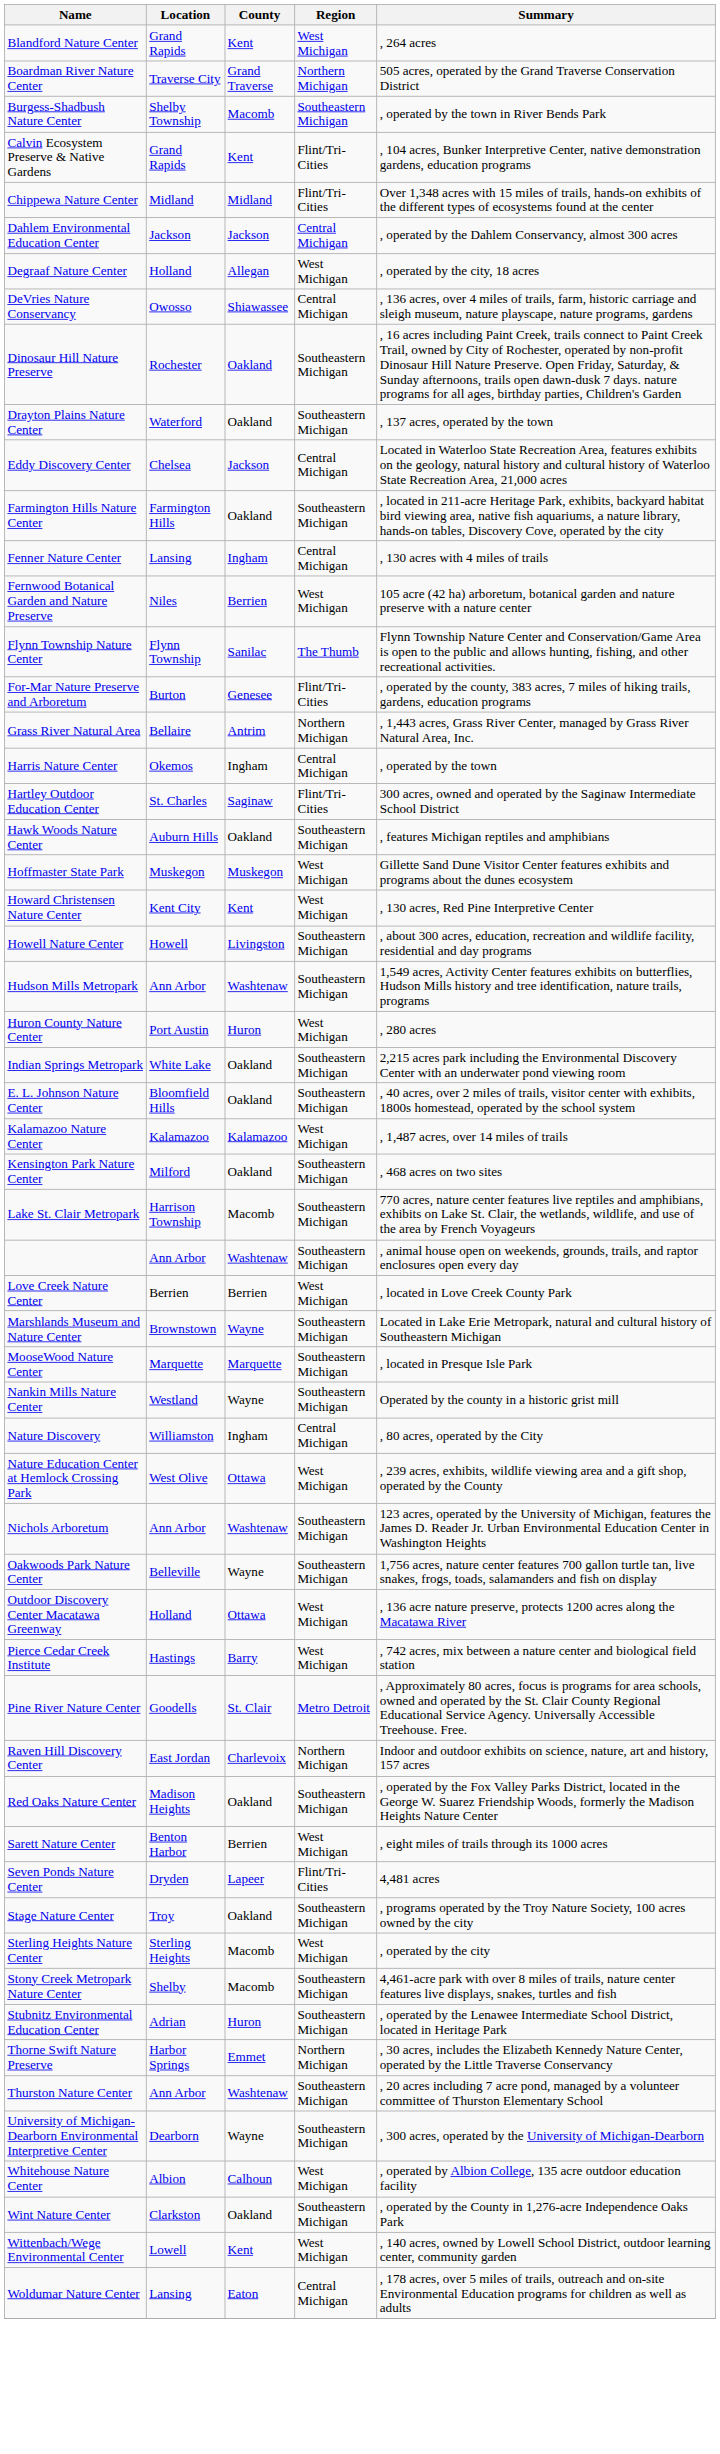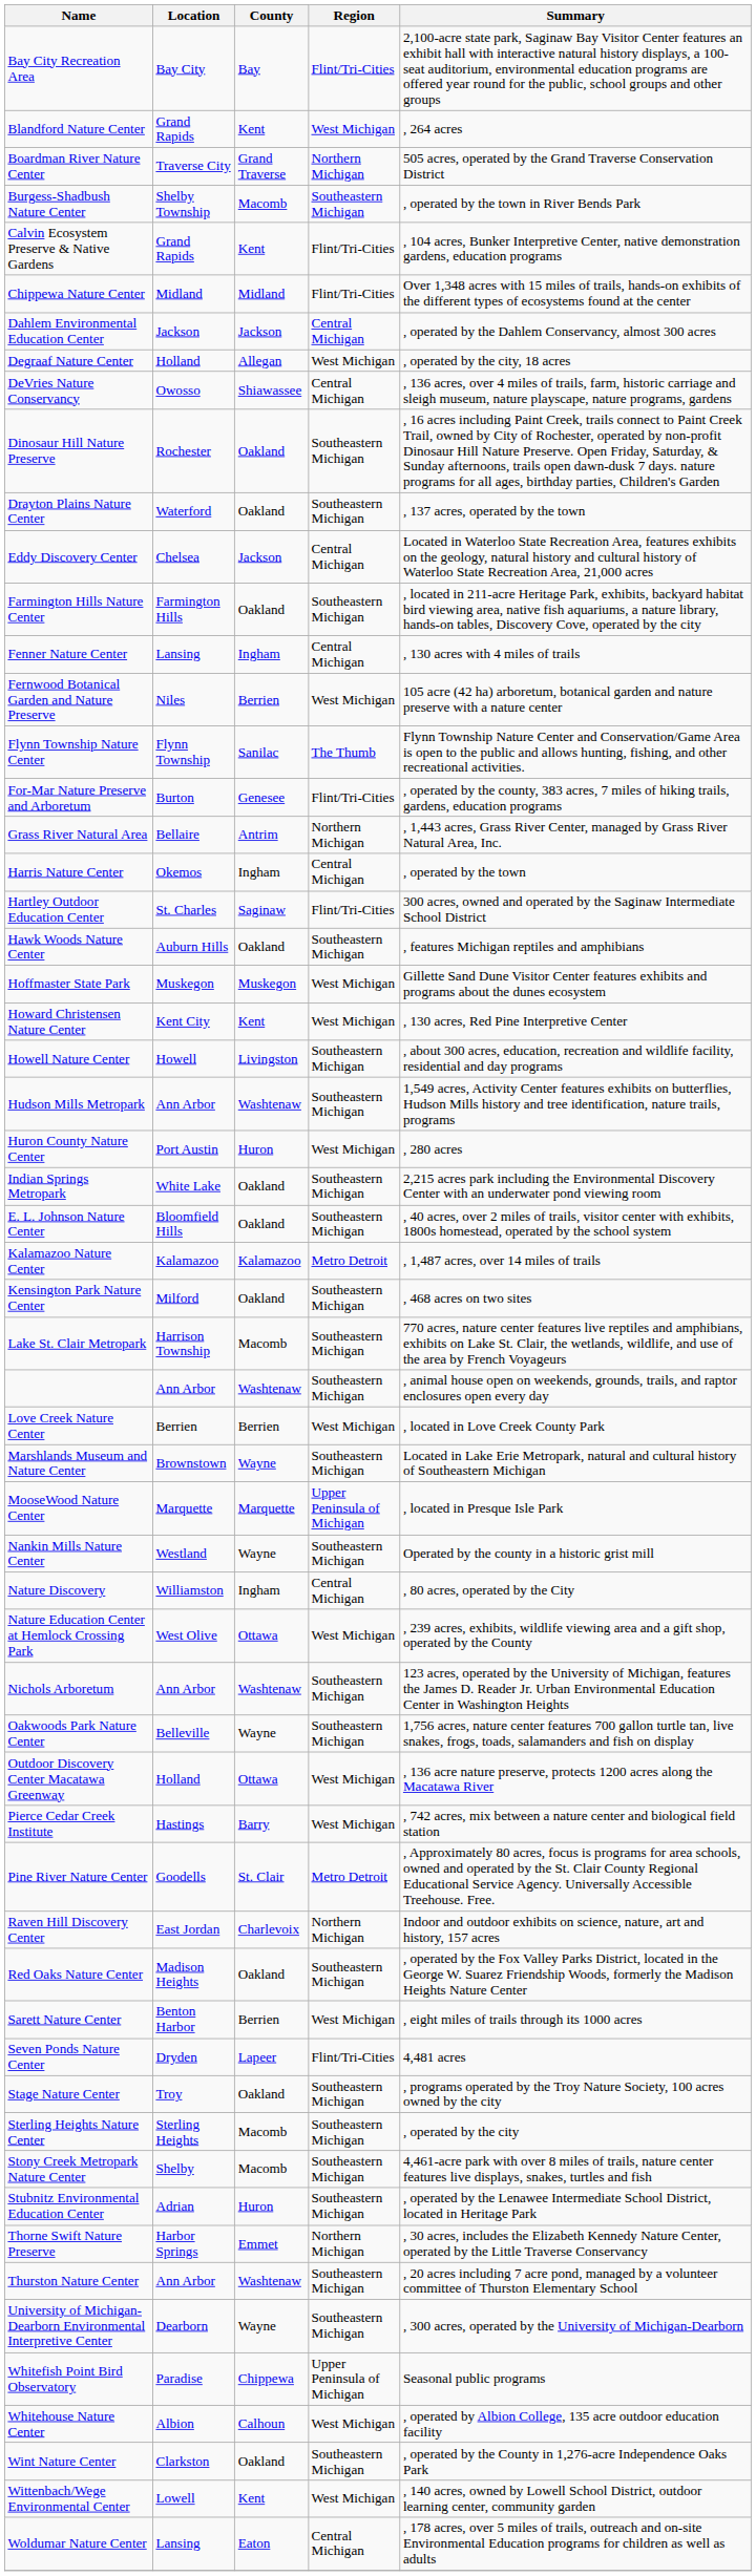 <table class="wikitable sortable">
 <tr>
 <th>Name</th>
 <th>Location</th>
 <th>County</th>
 <th>Region</th>
 <th>Summary</th>
+</tr>
+<tr>
+<td><a href='#'>Bay City Recreation Area</a></td>
+<td><a href='#'>Bay City</a></td>
+<td><a href='#'>Bay</a></td>
+<td><a href='#'>Flint/Tri-Cities</a></td>
+<td>2,100-acre state park, Saginaw Bay Visitor Center features an exhibit hall with interactive natural history displays, a 100-seat auditorium, environmental education programs are offered year round for the public, school groups and other groups</td>
 </tr>
 <tr>
 <td><a href='#'>Blandford Nature Center</a></td>
 <td><a href='#'>Grand Rapids</a></td>
 <td><a href='#'>Kent</a></td>
 <td><a href='#'>West Michigan</a></td>
 <td>, 264 acres</td>
 </tr>
 <tr>
 <td><a href='#'>Boardman River Nature Center</a></td>
 <td><a href='#'>Traverse City</a></td>
 <td><a href='#'>Grand Traverse</a></td>
 <td><a href='#'>Northern Michigan</a></td>
 <td>505 acres, operated by the Grand Traverse Conservation District</td>
 </tr>
 <tr>
 <td><a href='#'>Burgess-Shadbush Nature Center</a></td>
 <td><a href='#'>Shelby Township</a></td>
 <td><a href='#'>Macomb</a></td>
 <td><a href='#'>Southeastern Michigan</a></td>
 <td>, operated by the town in River Bends Park</td>
 </tr>
 <tr>
 <td><a href='#'>Calvin</a> Ecosystem Preserve & Native Gardens</td>
 <td><a href='#'>Grand Rapids</a></td>
 <td><a href='#'>Kent</a></td>
 <td>Flint/Tri-Cities</td>
 <td>, 104 acres, Bunker Interpretive Center, native demonstration gardens, education programs</td>
 </tr>
 <tr>
 <td><a href='#'>Chippewa Nature Center</a></td>
 <td><a href='#'>Midland</a></td>
 <td><a href='#'>Midland</a></td>
 <td>Flint/Tri-Cities</td>
 <td>Over 1,348 acres with 15 miles of trails, hands-on exhibits of the different types of ecosystems found at the center</td>
 </tr>
 <tr>
 <td><a href='#'>Dahlem Environmental Education Center</a></td>
 <td><a href='#'>Jackson</a></td>
 <td><a href='#'>Jackson</a></td>
 <td><a href='#'>Central Michigan</a></td>
 <td>, operated by the Dahlem Conservancy, almost 300 acres</td>
 </tr>
 <tr>
 <td><a href='#'>Degraaf Nature Center</a></td>
 <td><a href='#'>Holland</a></td>
 <td><a href='#'>Allegan</a></td>
 <td>West Michigan</td>
 <td>, operated by the city, 18 acres</td>
 </tr>
 <tr>
 <td><a href='#'>DeVries Nature Conservancy</a></td>
 <td><a href='#'>Owosso</a></td>
 <td><a href='#'>Shiawassee</a></td>
 <td>Central Michigan</td>
 <td>, 136 acres, over 4 miles of trails, farm, historic carriage and sleigh museum, nature playscape, nature programs, gardens</td>
 </tr>
 <tr>
 <td><a href='#'>Dinosaur Hill Nature Preserve</a></td>
 <td><a href='#'>Rochester</a></td>
 <td><a href='#'>Oakland</a></td>
 <td>Southeastern Michigan</td>
 <td>, 16 acres including Paint Creek, trails connect to Paint Creek Trail, owned by City of Rochester, operated by non-profit Dinosaur Hill Nature Preserve. Open Friday, Saturday, & Sunday afternoons, trails open dawn-dusk 7 days. nature programs for all ages, birthday parties, Children's Garden</td>
 </tr>
 <tr>
 <td><a href='#'>Drayton Plains Nature Center</a></td>
 <td><a href='#'>Waterford</a></td>
 <td>Oakland</td>
 <td>Southeastern Michigan</td>
 <td>, 137 acres, operated by the town</td>
 </tr>
 <tr>
 <td><a href='#'>Eddy Discovery Center</a></td>
 <td><a href='#'>Chelsea</a></td>
 <td><a href='#'>Jackson</a></td>
 <td>Central Michigan</td>
 <td>Located in Waterloo State Recreation Area, features exhibits on the geology, natural history and cultural history of Waterloo State Recreation Area, 21,000 acres</td>
 </tr>
 <tr>
 <td><a href='#'>Farmington Hills Nature Center</a></td>
 <td><a href='#'>Farmington Hills</a></td>
 <td>Oakland</td>
 <td>Southeastern Michigan</td>
 <td>, located in 211-acre Heritage Park, exhibits, backyard habitat bird viewing area, native fish aquariums, a nature library, hands-on tables, Discovery Cove, operated by the city</td>
 </tr>
 <tr>
 <td><a href='#'>Fenner Nature Center</a></td>
 <td><a href='#'>Lansing</a></td>
 <td><a href='#'>Ingham</a></td>
 <td>Central Michigan</td>
 <td>, 130 acres with 4 miles of trails</td>
 </tr>
 <tr>
 <td><a href='#'>Fernwood Botanical Garden and Nature Preserve</a></td>
 <td><a href='#'>Niles</a></td>
 <td><a href='#'>Berrien</a></td>
 <td>West Michigan</td>
 <td>105 acre (42 ha) arboretum, botanical garden and nature preserve with a nature center</td>
 </tr>
 <tr>
 <td><a href='#'>Flynn Township Nature Center</a></td>
 <td><a href='#'>Flynn Township</a></td>
 <td><a href='#'>Sanilac</a></td>
 <td><a href='#'>The Thumb</a></td>
 <td>Flynn Township Nature Center and Conservation/Game Area is open to the public and allows hunting, fishing, and other recreational activities.</td>
 </tr>
 <tr>
 <td><a href='#'>For-Mar Nature Preserve and Arboretum</a></td>
 <td><a href='#'>Burton</a></td>
 <td><a href='#'>Genesee</a></td>
 <td>Flint/Tri-Cities</td>
 <td>, operated by the county, 383 acres, 7 miles of hiking trails, gardens, education programs</td>
 </tr>
 <tr>
 <td><a href='#'>Grass River Natural Area</a></td>
 <td><a href='#'>Bellaire</a></td>
 <td><a href='#'>Antrim</a></td>
 <td>Northern Michigan</td>
 <td>, 1,443 acres, Grass River Center, managed by Grass River Natural Area, Inc.</td>
 </tr>
 <tr>
 <td><a href='#'>Harris Nature Center</a></td>
 <td><a href='#'>Okemos</a></td>
 <td>Ingham</td>
 <td>Central Michigan</td>
 <td>, operated by the town</td>
 </tr>
 <tr>
 <td><a href='#'>Hartley Outdoor Education Center</a></td>
 <td><a href='#'>St. Charles</a></td>
 <td><a href='#'>Saginaw</a></td>
 <td>Flint/Tri-Cities</td>
 <td>300 acres, owned and operated by the Saginaw Intermediate School District</td>
 </tr>
 <tr>
 <td><a href='#'>Hawk Woods Nature Center</a></td>
 <td><a href='#'>Auburn Hills</a></td>
 <td>Oakland</td>
 <td>Southeastern Michigan</td>
 <td>, features Michigan reptiles and amphibians</td>
 </tr>
 <tr>
 <td><a href='#'>Hoffmaster State Park</a></td>
 <td><a href='#'>Muskegon</a></td>
 <td><a href='#'>Muskegon</a></td>
 <td>West Michigan</td>
 <td>Gillette Sand Dune Visitor Center features exhibits and programs about the dunes ecosystem</td>
 </tr>
 <tr>
 <td><a href='#'>Howard Christensen Nature Center</a></td>
 <td><a href='#'>Kent City</a></td>
 <td><a href='#'>Kent</a></td>
 <td>West Michigan</td>
 <td>, 130 acres, Red Pine Interpretive Center</td>
 </tr>
 <tr>
 <td><a href='#'>Howell Nature Center</a></td>
 <td><a href='#'>Howell</a></td>
 <td><a href='#'>Livingston</a></td>
 <td>Southeastern Michigan</td>
 <td>, about 300 acres, education, recreation and wildlife facility, residential and day programs</td>
 </tr>
 <tr>
 <td><a href='#'>Hudson Mills Metropark</a></td>
 <td><a href='#'>Ann Arbor</a></td>
 <td><a href='#'>Washtenaw</a></td>
 <td>Southeastern Michigan</td>
 <td>1,549 acres, Activity Center features exhibits on butterflies, Hudson Mills history and tree identification, nature trails, programs</td>
 </tr>
 <tr>
 <td><a href='#'>Huron County Nature Center</a></td>
 <td><a href='#'>Port Austin</a></td>
 <td><a href='#'>Huron</a></td>
 <td>West Michigan</td>
 <td>, 280 acres</td>
 </tr>
 <tr>
 <td><a href='#'>Indian Springs Metropark</a></td>
 <td><a href='#'>White Lake</a></td>
 <td>Oakland</td>
 <td>Southeastern Michigan</td>
 <td>2,215 acres park including the Environmental Discovery Center with an underwater pond viewing room</td>
 </tr>
 <tr>
 <td><a href='#'>E. L. Johnson Nature Center</a></td>
 <td><a href='#'>Bloomfield Hills</a></td>
 <td>Oakland</td>
 <td>Southeastern Michigan</td>
 <td>, 40 acres, over 2 miles of trails, visitor center with exhibits, 1800s homestead, operated by the school system</td>
 </tr>
 <tr>
 <td><a href='#'>Kalamazoo Nature Center</a></td>
 <td><a href='#'>Kalamazoo</a></td>
 <td><a href='#'>Kalamazoo</a></td>
-<td>West Michigan</td>
+<td><a href='#'>Metro Detroit</a></td>
 <td>, 1,487 acres, over 14 miles of trails</td>
 </tr>
 <tr>
 <td><a href='#'>Kensington Park Nature Center</a></td>
 <td><a href='#'>Milford</a></td>
 <td>Oakland</td>
 <td>Southeastern Michigan</td>
 <td>, 468 acres on two sites</td>
 </tr>
 <tr>
 <td><a href='#'>Lake St. Clair Metropark</a></td>
 <td><a href='#'>Harrison Township</a></td>
 <td>Macomb</td>
 <td>Southeastern Michigan</td>
 <td>770 acres, nature center features live reptiles and amphibians, exhibits on Lake St. Clair, the wetlands, wildlife, and use of the area by French Voyageurs</td>
 </tr>
 <tr>
 <td></td>
 <td><a href='#'>Ann Arbor</a></td>
 <td><a href='#'>Washtenaw</a></td>
 <td>Southeastern Michigan</td>
 <td>, animal house open on weekends, grounds, trails, and raptor enclosures open every day</td>
 </tr>
 <tr>
 <td><a href='#'>Love Creek Nature Center</a></td>
 <td>Berrien</td>
 <td>Berrien</td>
 <td>West Michigan</td>
 <td>, located in Love Creek County Park</td>
 </tr>
 <tr>
 <td><a href='#'>Marshlands Museum and Nature Center</a></td>
 <td><a href='#'>Brownstown</a></td>
 <td><a href='#'>Wayne</a></td>
 <td>Southeastern Michigan</td>
 <td>Located in Lake Erie Metropark, natural and cultural history of Southeastern Michigan</td>
 </tr>
 <tr>
 <td><a href='#'>MooseWood Nature Center</a></td>
 <td><a href='#'>Marquette</a></td>
 <td><a href='#'>Marquette</a></td>
-<td>Southeastern Michigan</td>
+<td><a href='#'>Upper Peninsula of Michigan</a></td>
 <td>, located in Presque Isle Park</td>
 </tr>
 <tr>
 <td><a href='#'>Nankin Mills Nature Center</a></td>
 <td><a href='#'>Westland</a></td>
 <td>Wayne</td>
 <td>Southeastern Michigan</td>
 <td>Operated by the county in a historic grist mill</td>
 </tr>
 <tr>
 <td><a href='#'>Nature Discovery</a></td>
 <td><a href='#'>Williamston</a></td>
 <td>Ingham</td>
 <td>Central Michigan</td>
 <td>, 80 acres, operated by the City</td>
 </tr>
 <tr>
 <td><a href='#'>Nature Education Center at Hemlock Crossing Park</a></td>
 <td><a href='#'>West Olive</a></td>
 <td><a href='#'>Ottawa</a></td>
 <td>West Michigan</td>
 <td>, 239 acres, exhibits, wildlife viewing area and a gift shop, operated by the County</td>
 </tr>
 <tr>
 <td><a href='#'>Nichols Arboretum</a></td>
 <td><a href='#'>Ann Arbor</a></td>
 <td><a href='#'>Washtenaw</a></td>
 <td>Southeastern Michigan</td>
 <td>123 acres, operated by the University of Michigan, features the James D. Reader Jr. Urban Environmental Education Center in Washington Heights</td>
 </tr>
 <tr>
 <td><a href='#'>Oakwoods Park Nature Center</a></td>
 <td><a href='#'>Belleville</a></td>
 <td>Wayne</td>
 <td>Southeastern Michigan</td>
 <td>1,756 acres, nature center features 700 gallon turtle tan, live snakes, frogs, toads, salamanders and fish on display</td>
 </tr>
 <tr>
 <td><a href='#'>Outdoor Discovery Center Macatawa Greenway</a></td>
 <td><a href='#'>Holland</a></td>
 <td><a href='#'>Ottawa</a></td>
 <td>West Michigan</td>
 <td>, 136 acre nature preserve, protects 1200 acres along the <a href='#'>Macatawa River</a></td>
 </tr>
 <tr>
 <td><a href='#'>Pierce Cedar Creek Institute</a></td>
 <td><a href='#'>Hastings</a></td>
 <td><a href='#'>Barry</a></td>
 <td>West Michigan</td>
 <td>, 742 acres, mix between a nature center and biological field station</td>
 </tr>
 <tr>
 <td><a href='#'>Pine River Nature Center</a></td>
 <td><a href='#'>Goodells</a></td>
 <td><a href='#'>St. Clair</a></td>
 <td><a href='#'>Metro Detroit</a></td>
 <td>, Approximately 80 acres, focus is programs for area schools, owned and operated by the St. Clair County Regional Educational Service Agency.  Universally Accessible Treehouse.  Free.</td>
 </tr>
 <tr>
 <td><a href='#'>Raven Hill Discovery Center</a></td>
 <td><a href='#'>East Jordan</a></td>
 <td><a href='#'>Charlevoix</a></td>
 <td>Northern Michigan</td>
 <td>Indoor and outdoor exhibits on science, nature, art and history, 157 acres</td>
 </tr>
 <tr>
 <td><a href='#'>Red Oaks Nature Center</a></td>
 <td><a href='#'>Madison Heights</a></td>
 <td>Oakland</td>
 <td>Southeastern Michigan</td>
 <td>, operated by the Fox Valley Parks District, located in the George W. Suarez Friendship Woods, formerly the Madison Heights Nature Center</td>
 </tr>
 <tr>
 <td><a href='#'>Sarett Nature Center</a></td>
 <td><a href='#'>Benton Harbor</a></td>
 <td>Berrien</td>
 <td>West Michigan</td>
 <td>, eight miles of trails through its 1000 acres</td>
 </tr>
 <tr>
 <td><a href='#'>Seven Ponds Nature Center</a></td>
 <td><a href='#'>Dryden</a></td>
 <td><a href='#'>Lapeer</a></td>
 <td>Flint/Tri-Cities</td>
 <td>4,481 acres</td>
 </tr>
 <tr>
 <td><a href='#'>Stage Nature Center</a></td>
 <td><a href='#'>Troy</a></td>
 <td>Oakland</td>
 <td>Southeastern Michigan</td>
 <td>, programs operated by the Troy Nature Society, 100 acres owned by the city</td>
 </tr>
 <tr>
 <td><a href='#'>Sterling Heights Nature Center</a></td>
 <td><a href='#'>Sterling Heights</a></td>
 <td>Macomb</td>
-<td>West Michigan</td>
+<td>Southeastern Michigan</td>
 <td>, operated by the city</td>
 </tr>
 <tr>
 <td><a href='#'>Stony Creek Metropark Nature Center</a></td>
 <td><a href='#'>Shelby</a></td>
 <td>Macomb</td>
 <td>Southeastern Michigan</td>
 <td>4,461-acre park with over 8 miles of trails, nature center features live displays, snakes, turtles and fish</td>
 </tr>
 <tr>
 <td><a href='#'>Stubnitz Environmental Education Center</a></td>
 <td><a href='#'>Adrian</a></td>
 <td><a href='#'>Huron</a></td>
 <td>Southeastern Michigan</td>
 <td>, operated by the Lenawee Intermediate School District, located in Heritage Park</td>
 </tr>
 <tr>
 <td><a href='#'>Thorne Swift Nature Preserve</a></td>
 <td><a href='#'>Harbor Springs</a></td>
 <td><a href='#'>Emmet</a></td>
 <td>Northern Michigan</td>
 <td>, 30 acres, includes the Elizabeth Kennedy Nature Center, operated by the Little Traverse Conservancy</td>
 </tr>
 <tr>
 <td><a href='#'>Thurston Nature Center</a></td>
 <td><a href='#'>Ann Arbor</a></td>
 <td><a href='#'>Washtenaw</a></td>
 <td>Southeastern Michigan</td>
 <td>, 20 acres including 7 acre pond, managed by a volunteer committee of Thurston Elementary School</td>
 </tr>
 <tr>
 <td><a href='#'>University of Michigan-Dearborn Environmental Interpretive Center</a></td>
 <td><a href='#'>Dearborn</a></td>
 <td>Wayne</td>
 <td>Southeastern Michigan</td>
 <td>, 300 acres, operated by the <a href='#'>University of Michigan-Dearborn</a></td>
 </tr>
 <tr>
+<td><a href='#'>Whitefish Point Bird Observatory</a></td>
+<td><a href='#'>Paradise</a></td>
+<td><a href='#'>Chippewa</a></td>
+<td>Upper Peninsula of Michigan</td>
+<td>Seasonal public programs</td>
+</tr>
+<tr>
 <td><a href='#'>Whitehouse Nature Center</a></td>
 <td><a href='#'>Albion</a></td>
 <td><a href='#'>Calhoun</a></td>
 <td>West Michigan</td>
 <td>, operated by <a href='#'>Albion College</a>, 135 acre outdoor education facility</td>
 </tr>
 <tr>
 <td><a href='#'>Wint Nature Center</a></td>
 <td><a href='#'>Clarkston</a></td>
 <td>Oakland</td>
 <td>Southeastern Michigan</td>
 <td>, operated by the County in 1,276-acre Independence Oaks Park</td>
 </tr>
 <tr>
 <td><a href='#'>Wittenbach/Wege Environmental Center</a></td>
 <td><a href='#'>Lowell</a></td>
 <td><a href='#'>Kent</a></td>
 <td>West Michigan</td>
 <td>, 140 acres, owned by Lowell School District, outdoor learning center, community garden</td>
 </tr>
 <tr>
 <td><a href='#'>Woldumar Nature Center</a></td>
 <td><a href='#'>Lansing</a></td>
 <td><a href='#'>Eaton</a></td>
 <td>Central Michigan</td>
 <td>, 178 acres, over 5 miles of trails, outreach and on-site Environmental Education programs for children as well as adults</td>
 </tr>
 <tr>
 </tr>
 </table>
